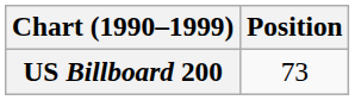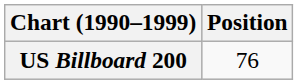 <table class="wikitable plainrowheaders">
 <tr>
 <th>Chart (1990–1999)</th>
 <th>Position</th>
 </tr>
 <tr>
 <th scope="row">US <em>Billboard</em> 200</th>
-<td style="text-align:center;">73</td>
+<td style="text-align:center;">76</td>
 </tr>
 </table>
